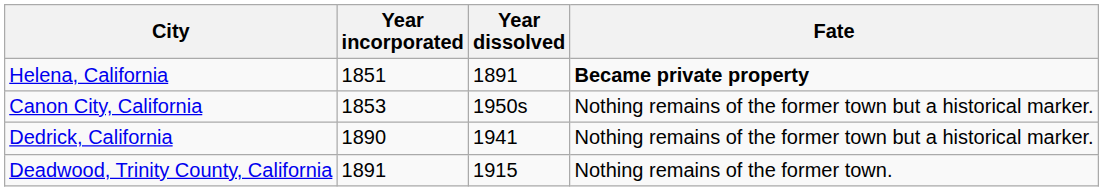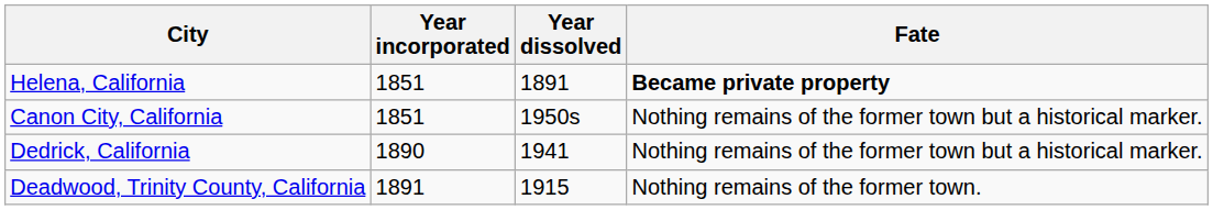 <table class="wikitable sortable">
 <tr>
 <th>City</th>
 <th>Year<br>incorporated</th>
 <th>Year<br>dissolved</th>
 <th>Fate</th>
 </tr>
 <tr>
 <td><a href='#'>Helena, California</a></td>
 <td>1851</td>
 <td>1891</td>
 <td><strong>Became private property</strong></td>
 </tr>
 <tr>
 <td><a href='#'>Canon City, California</a></td>
-<td>1853</td>
+<td>1851</td>
 <td>1950s</td>
 <td>Nothing remains of the former town but a historical marker.</td>
 </tr>
 <tr>
 <td><a href='#'>Dedrick, California</a></td>
 <td>1890</td>
 <td>1941</td>
 <td>Nothing remains of the former town but a historical marker.</td>
 </tr>
 <tr>
 <td><a href='#'>Deadwood, Trinity County, California</a></td>
 <td>1891</td>
 <td>1915</td>
 <td>Nothing remains of the former town.</td>
 </tr>
 </table>
